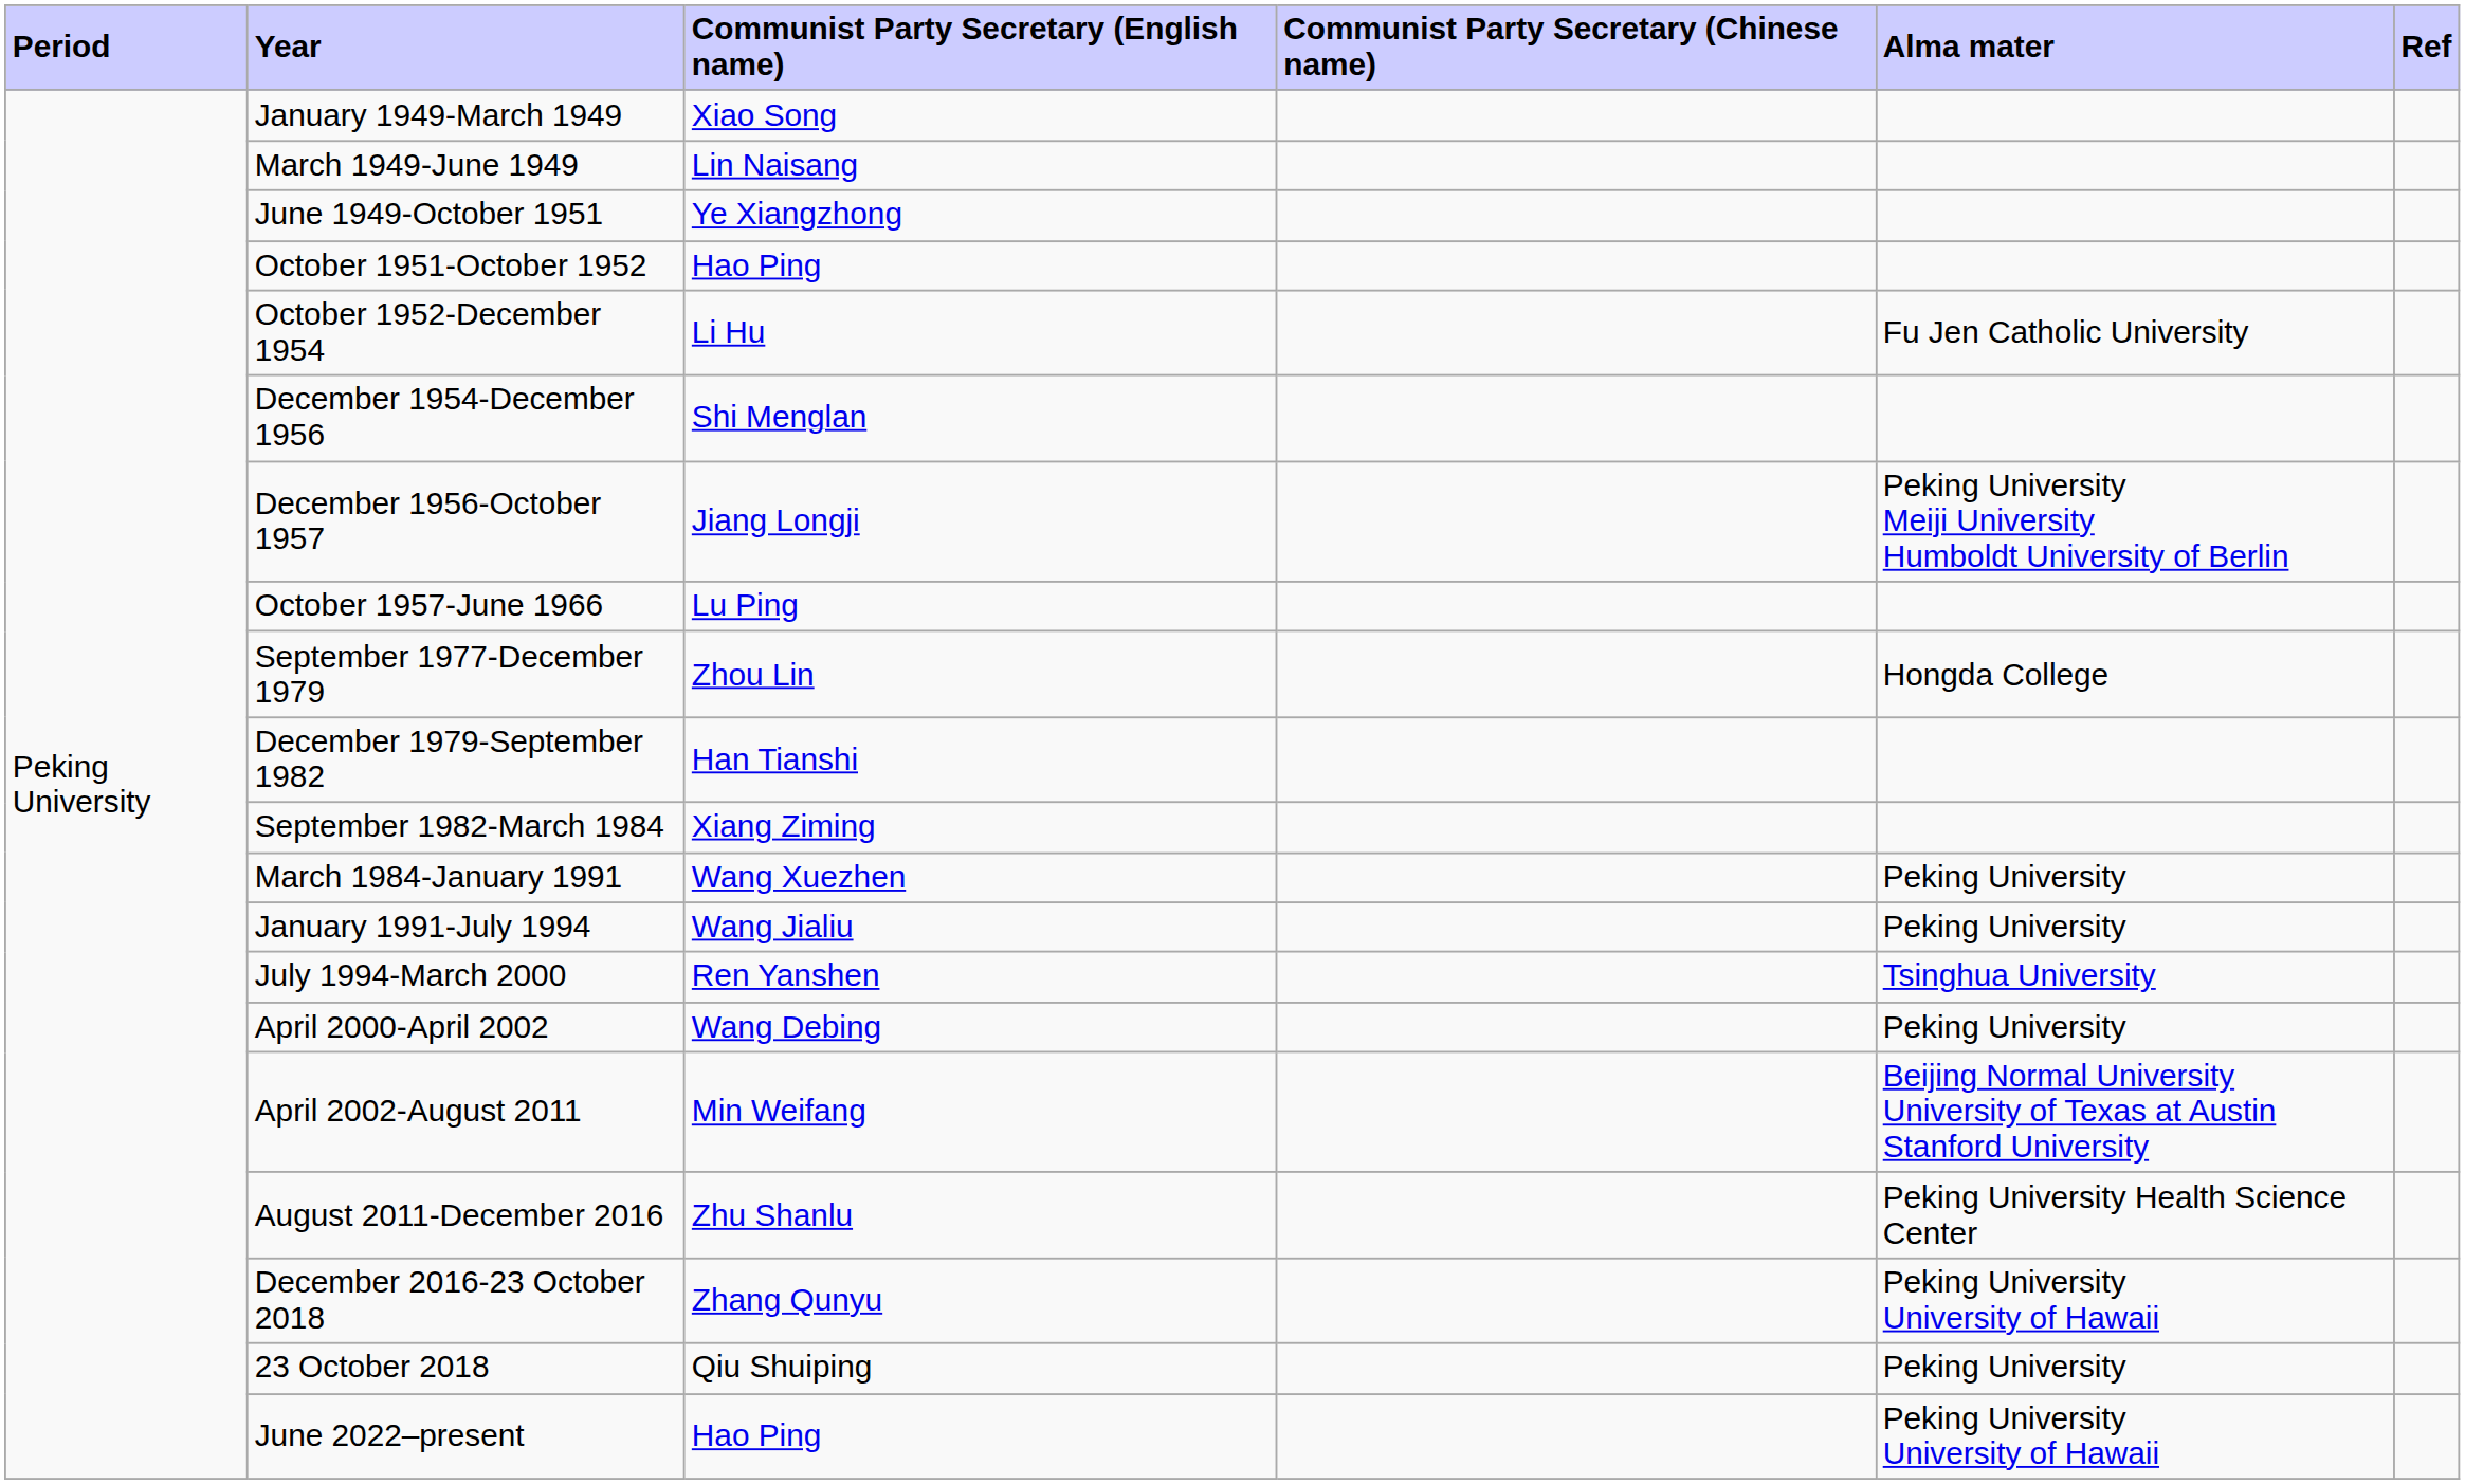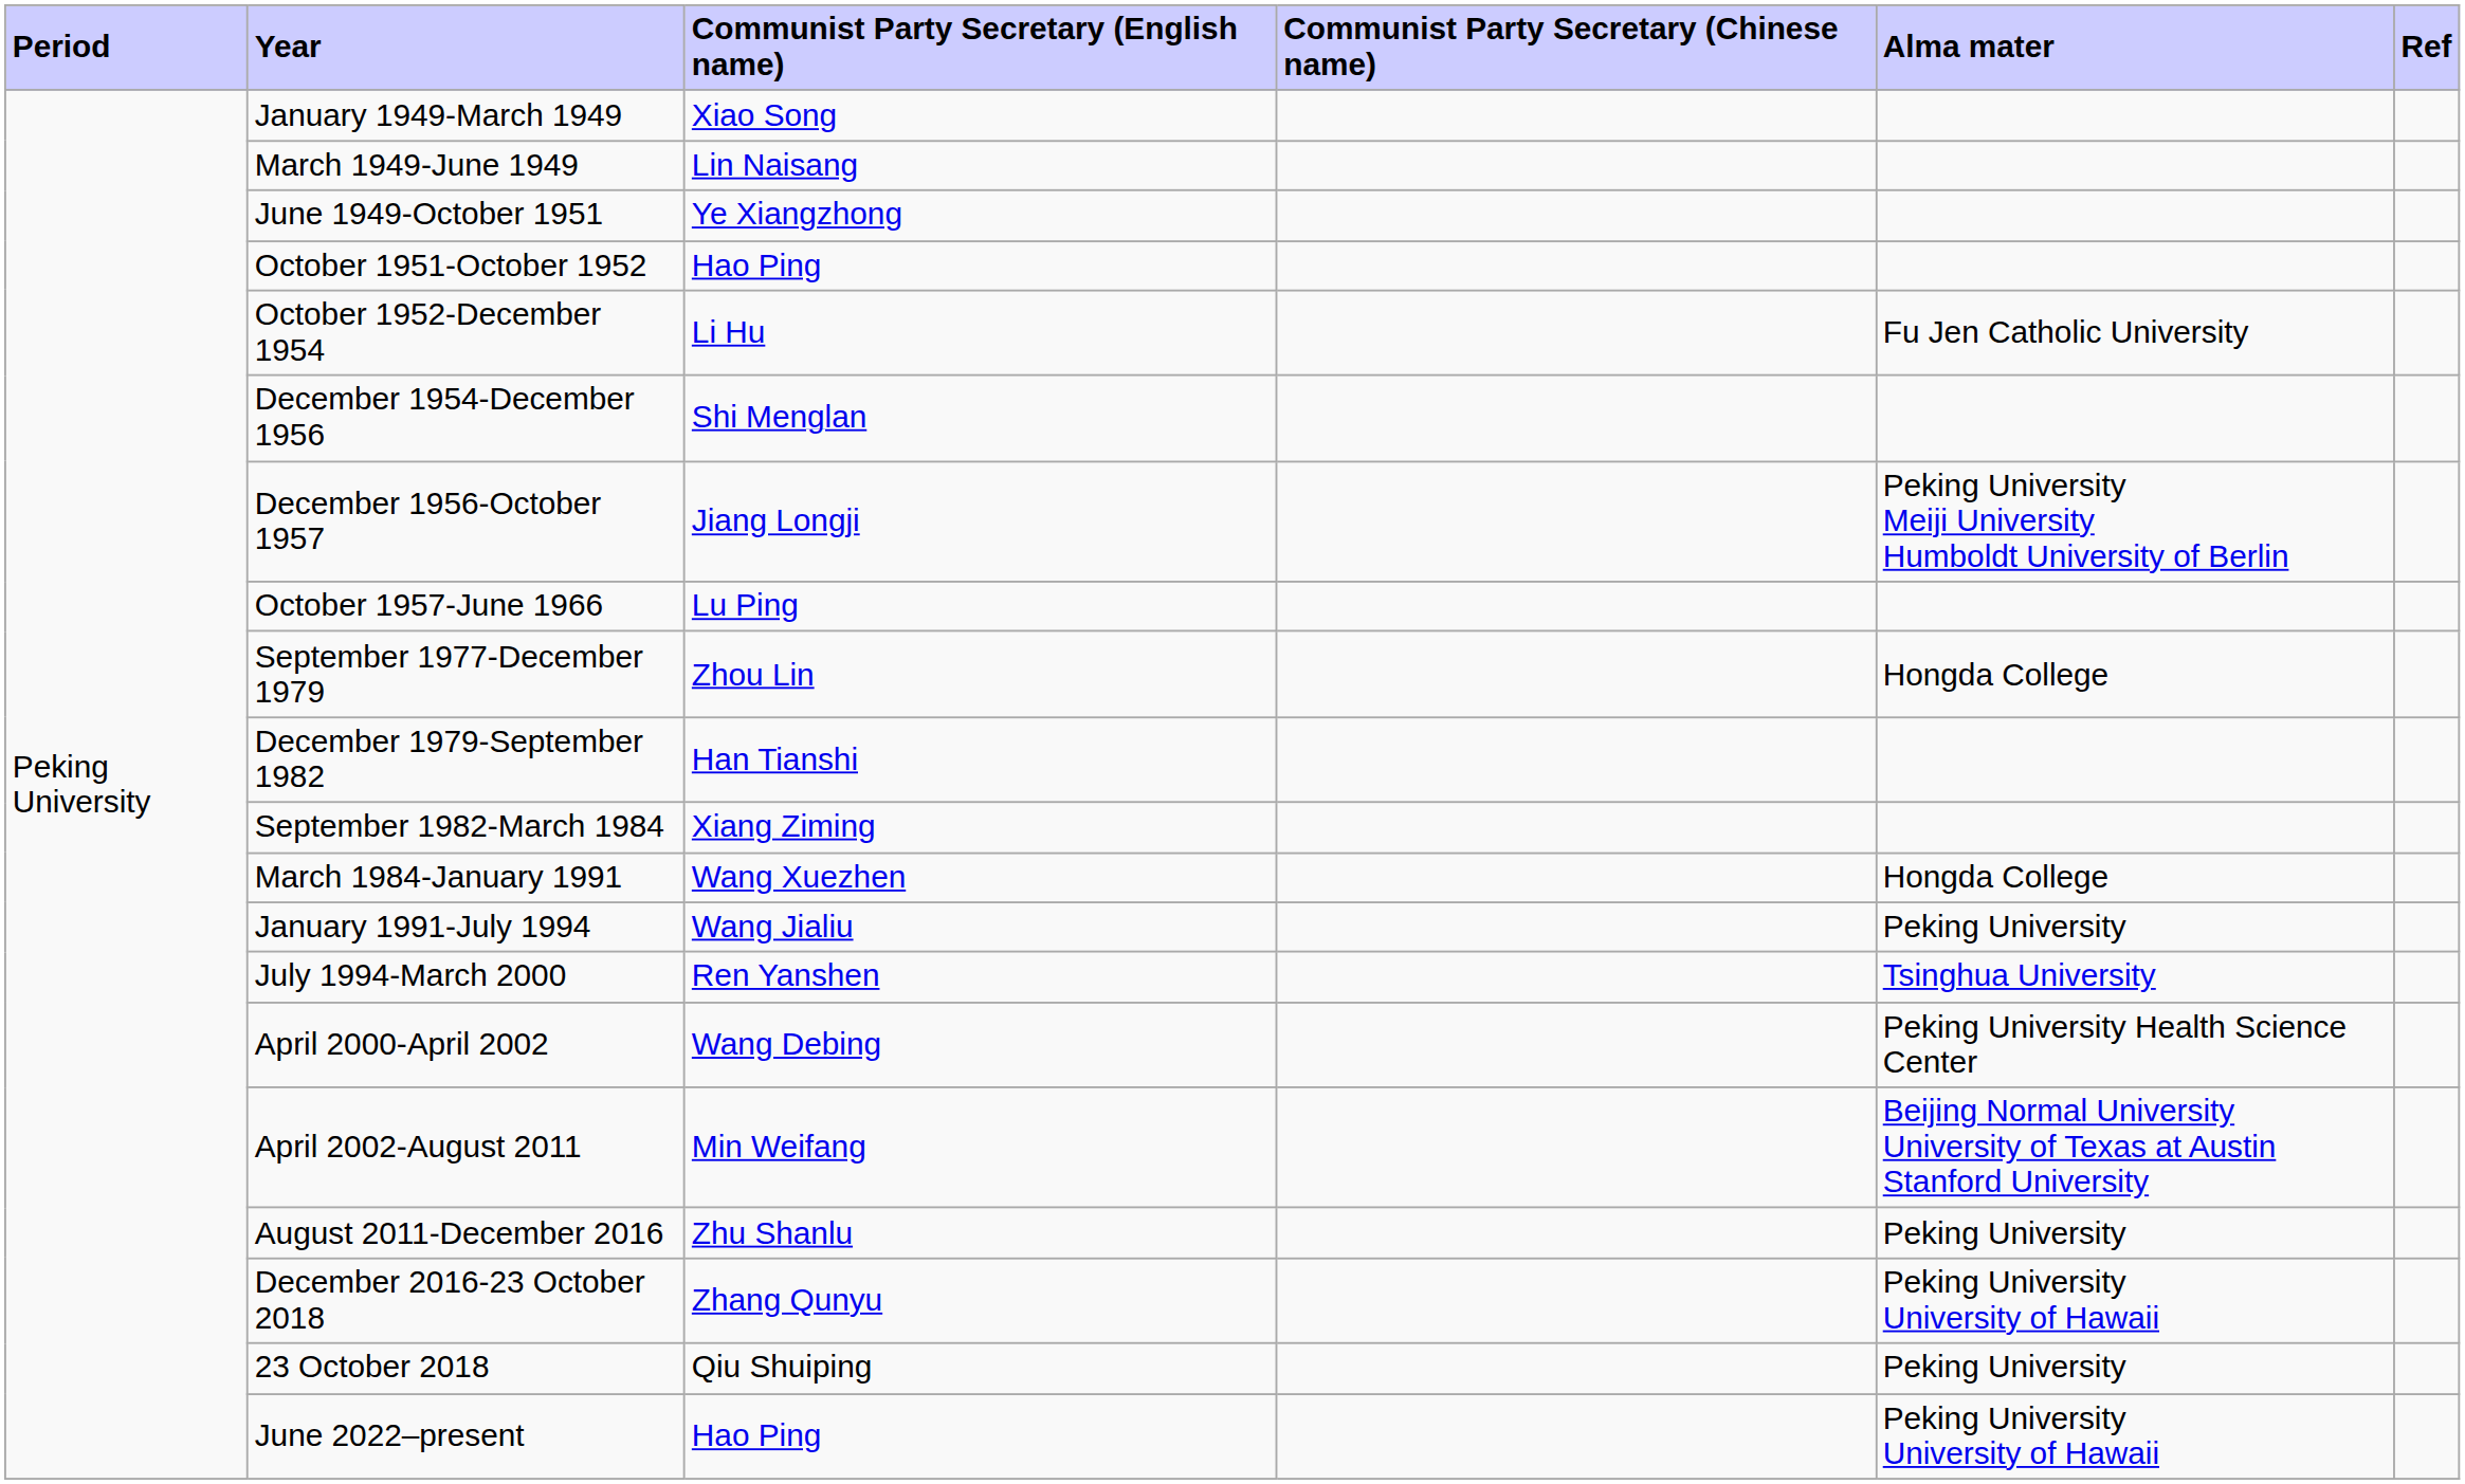 <table class="wikitable">
 <tr bgcolor="#ccccff">
 <td><strong>Period</strong></td>
 <td><strong>Year</strong></td>
 <td><strong>Communist Party Secretary (English name)</strong></td>
 <td><strong>Communist Party Secretary (Chinese name)</strong></td>
 <td><strong>Alma mater</strong></td>
 <td><strong>Ref</strong></td>
 </tr>
 <tr>
 <td rowspan="20">Peking University</td>
 <td>January 1949-March 1949</td>
 <td><a href='#'>Xiao Song</a></td>
 <td></td>
 <td></td>
 <td></td>
 </tr>
 <tr>
 <td>March 1949-June 1949</td>
 <td><a href='#'>Lin Naisang</a></td>
 <td></td>
 <td></td>
 <td></td>
 </tr>
 <tr>
 <td>June 1949-October 1951</td>
 <td><a href='#'>Ye Xiangzhong</a></td>
 <td></td>
 <td></td>
 <td></td>
 </tr>
 <tr>
 <td>October 1951-October 1952</td>
 <td><a href='#'>Hao Ping</a></td>
 <td></td>
 <td></td>
 <td></td>
 </tr>
 <tr>
 <td>October 1952-December 1954</td>
 <td><a href='#'>Li Hu</a></td>
 <td></td>
 <td>Fu Jen Catholic University</td>
 <td></td>
 </tr>
 <tr>
 <td>December 1954-December 1956</td>
 <td><a href='#'>Shi Menglan</a></td>
 <td></td>
 <td></td>
 <td></td>
 </tr>
 <tr>
 <td>December 1956-October 1957</td>
 <td><a href='#'>Jiang Longji</a></td>
 <td></td>
 <td>Peking University<br><a href='#'>Meiji University</a><br><a href='#'>Humboldt University of Berlin</a></td>
 <td></td>
 </tr>
 <tr>
 <td>October 1957-June 1966</td>
 <td><a href='#'>Lu Ping</a></td>
 <td></td>
 <td></td>
 <td></td>
 </tr>
 <tr>
 <td>September 1977-December 1979</td>
 <td><a href='#'>Zhou Lin</a></td>
 <td></td>
 <td>Hongda College</td>
 <td></td>
 </tr>
 <tr>
 <td>December 1979-September 1982</td>
 <td><a href='#'>Han Tianshi</a></td>
 <td></td>
 <td></td>
 <td></td>
 </tr>
 <tr>
 <td>September 1982-March 1984</td>
 <td><a href='#'>Xiang Ziming</a></td>
 <td></td>
 <td></td>
 <td></td>
 </tr>
 <tr>
 <td>March 1984-January 1991</td>
 <td><a href='#'>Wang Xuezhen</a></td>
 <td></td>
-<td>Peking University</td>
+<td>Hongda College</td>
 <td></td>
 </tr>
 <tr>
 <td>January 1991-July 1994</td>
 <td><a href='#'>Wang Jialiu</a></td>
 <td></td>
 <td>Peking University</td>
 <td></td>
 </tr>
 <tr>
 <td>July 1994-March 2000</td>
 <td><a href='#'>Ren Yanshen</a></td>
 <td></td>
 <td><a href='#'>Tsinghua University</a></td>
 <td></td>
 </tr>
 <tr>
 <td>April 2000-April 2002</td>
 <td><a href='#'>Wang Debing</a></td>
 <td></td>
-<td>Peking University</td>
+<td>Peking University Health Science Center</td>
 <td></td>
 </tr>
 <tr>
 <td>April 2002-August 2011</td>
 <td><a href='#'>Min Weifang</a></td>
 <td></td>
 <td><a href='#'>Beijing Normal University</a><br><a href='#'>University of Texas at Austin</a><br><a href='#'>Stanford University</a></td>
 <td></td>
 </tr>
 <tr>
 <td>August 2011-December 2016</td>
 <td><a href='#'>Zhu Shanlu</a></td>
 <td></td>
-<td>Peking University Health Science Center</td>
+<td>Peking University</td>
 <td></td>
 </tr>
 <tr>
 <td>December 2016-23 October 2018</td>
 <td><a href='#'>Zhang Qunyu</a></td>
 <td></td>
 <td>Peking University<br><a href='#'>University of Hawaii</a></td>
 <td></td>
 </tr>
 <tr>
 <td>23 October 2018</td>
 <td>Qiu Shuiping</td>
 <td></td>
 <td>Peking University</td>
 <td></td>
 </tr>
 <tr>
 <td>June 2022–present</td>
 <td><a href='#'>Hao Ping</a></td>
 <td></td>
 <td>Peking University<br><a href='#'>University of Hawaii</a></td>
 <td></td>
 </tr>
 </table>
